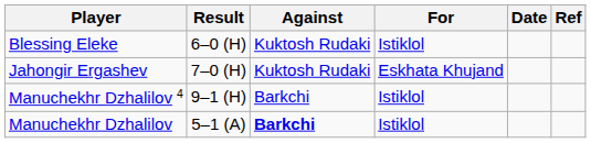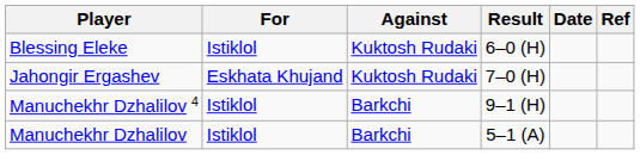 <table class="wikitable sortable">
 <tr>
 <th>Player</th>
+<th>For</th>
+<th>Against</th>
 <th style="text-align:center">Result</th>
-<th>Against</th>
-<th>For</th>
 <th>Date</th>
 <th>Ref</th>
 </tr>
 <tr>
 <td> <a href='#'>Blessing Eleke</a></td>
+<td><a href='#'>Istiklol</a></td>
+<td><a href='#'>Kuktosh Rudaki</a></td>
 <td style="text-align:center;">6–0 (H)</td>
-<td><a href='#'>Kuktosh Rudaki</a></td>
-<td><a href='#'>Istiklol</a></td>
 <td></td>
 <td></td>
 </tr>
 <tr>
 <td> <a href='#'>Jahongir Ergashev</a></td>
+<td><a href='#'>Eskhata Khujand</a></td>
+<td><a href='#'>Kuktosh Rudaki</a></td>
 <td style="text-align:center;">7–0 (H)</td>
-<td><a href='#'>Kuktosh Rudaki</a></td>
-<td><a href='#'>Eskhata Khujand</a></td>
 <td></td>
 <td></td>
 </tr>
 <tr>
 <td> <a href='#'>Manuchekhr Dzhalilov</a> <small><sup>4</sup></small></td>
+<td><a href='#'>Istiklol</a></td>
+<td><a href='#'>Barkchi</a></td>
 <td style="text-align:center;">9–1 (H)</td>
-<td><a href='#'>Barkchi</a></td>
-<td><a href='#'>Istiklol</a></td>
 <td></td>
 <td></td>
 </tr>
 <tr>
 <td> <a href='#'>Manuchekhr Dzhalilov</a></td>
+<td><a href='#'>Istiklol</a></td>
+<td><a href='#'>Barkchi</a></td>
 <td style="text-align:center;">5–1 (A)</td>
-<td><strong><a href='#'>Barkchi</a></strong></td>
-<td><a href='#'>Istiklol</a></td>
 <td></td>
 <td></td>
 </tr>
 </table>
